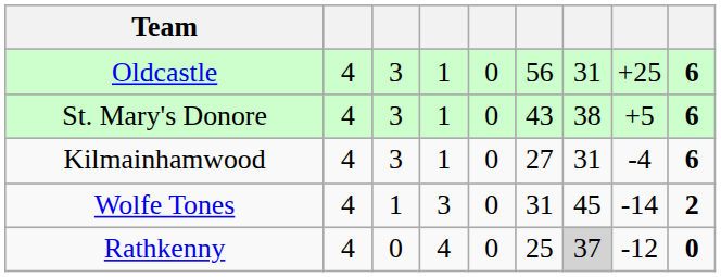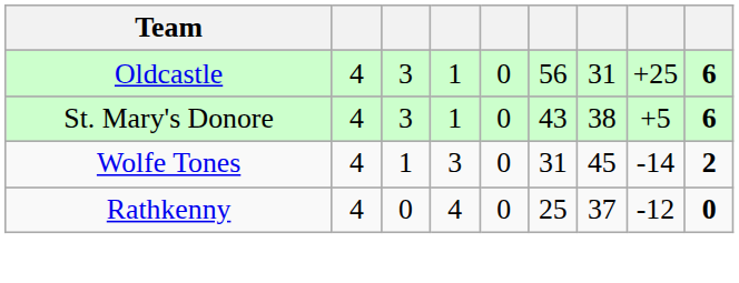 <table class="wikitable" style="text-align:center">
 <tr>
 <th width="175">Team</th>
 <th width="20"></th>
 <th width="20"></th>
 <th width="20"></th>
 <th width="20"></th>
 <th width="20"></th>
 <th width="20"></th>
 <th width="20"></th>
 <th width="20"></th>
 </tr>
 <tr style="background:#cfc;">
 <td><a href='#'>Oldcastle</a></td>
 <td>4</td>
 <td>3</td>
 <td>1</td>
 <td>0</td>
 <td>56</td>
 <td>31</td>
 <td>+25</td>
 <td><strong>6</strong></td>
 </tr>
 <tr style="background:#cfc;">
 <td>St. Mary's Donore</td>
 <td>4</td>
 <td>3</td>
 <td>1</td>
 <td>0</td>
 <td>43</td>
 <td>38</td>
 <td>+5</td>
 <td><strong>6</strong></td>
 </tr>
 <tr>
-<td>Kilmainhamwood</td>
-<td>4</td>
-<td>3</td>
-<td>1</td>
-<td>0</td>
-<td>27</td>
-<td>31</td>
-<td>-4</td>
-<td><strong>6</strong></td>
-</tr>
-<tr>
 <td><a href='#'>Wolfe Tones</a></td>
 <td>4</td>
 <td>1</td>
 <td>3</td>
 <td>0</td>
 <td>31</td>
 <td>45</td>
 <td>-14</td>
 <td><strong>2</strong></td>
 </tr>
 <tr>
 <td><a href='#'>Rathkenny</a></td>
 <td>4</td>
 <td>0</td>
 <td>4</td>
 <td>0</td>
 <td>25</td>
-<td style="background: lightgrey;">37</td>
+<td>37</td>
 <td>-12</td>
 <td><strong>0</strong></td>
 </tr>
 </table>
